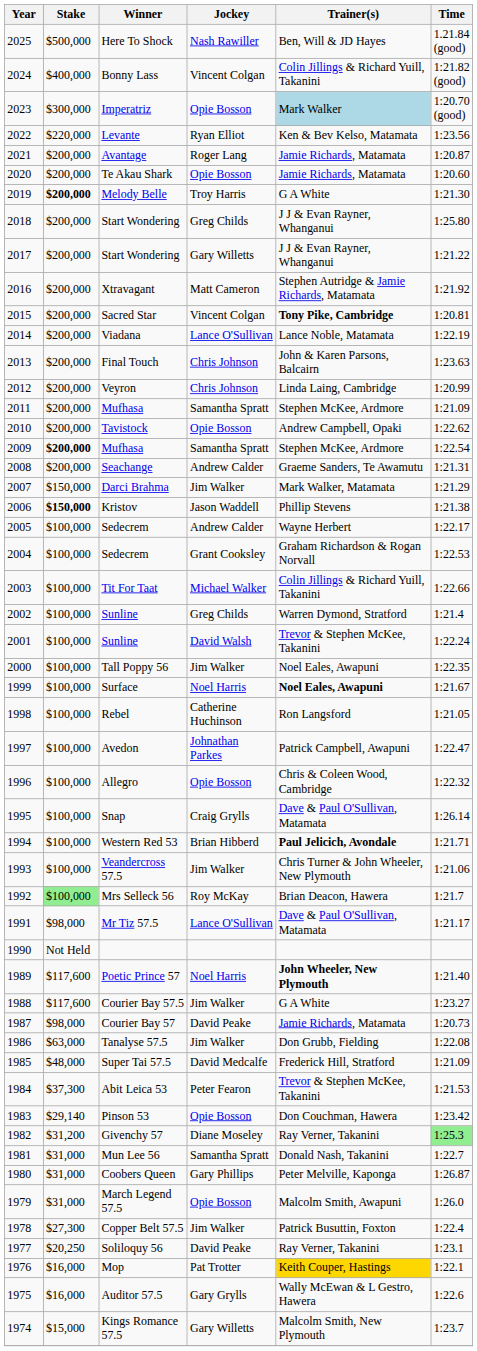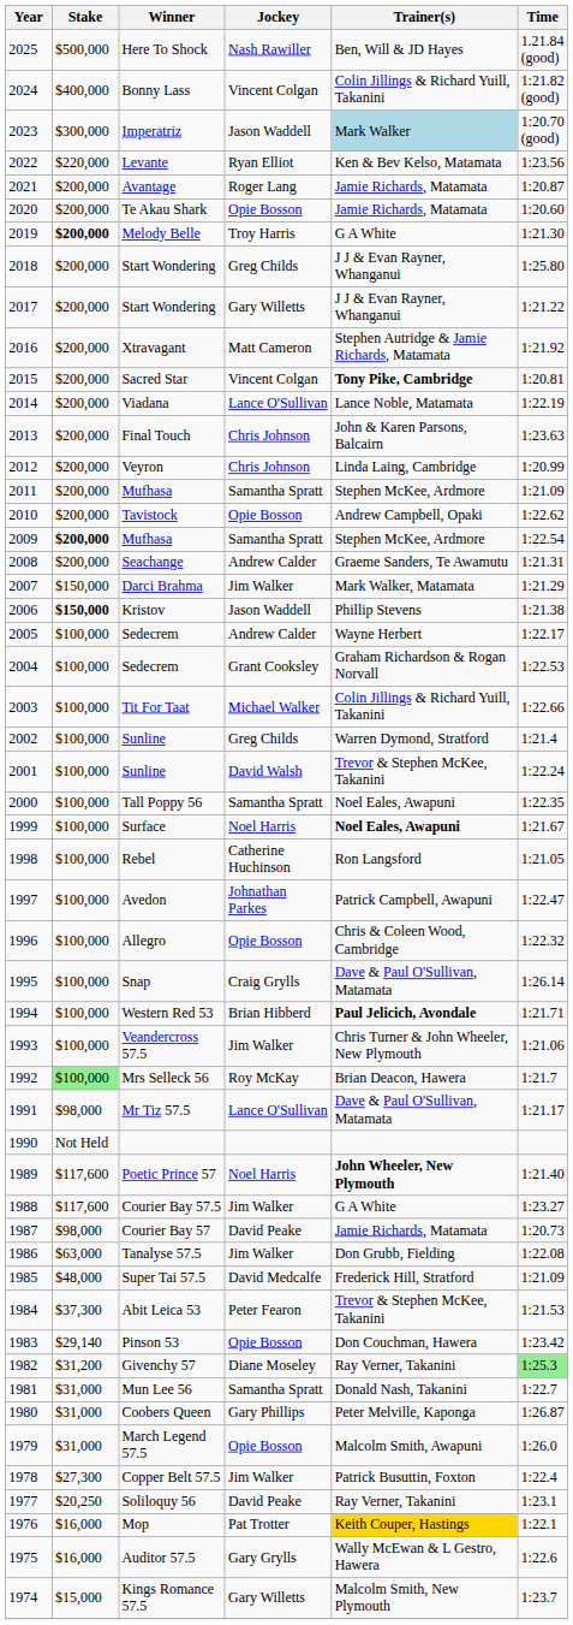 <table class="wikitable sortable" style="font-size:90%">
 <tr>
 <th style="width:40px">Year<br></th>
 <th style="width:60px">Stake<br></th>
 <th style="width:100px">Winner<br></th>
 <th style="width:100px">Jockey<br></th>
 <th style="width:180px">Trainer(s)<br></th>
 <th style="width:40px">Time</th>
 </tr>
 <tr>
 <td>2025</td>
 <td>$500,000</td>
 <td>Here To Shock</td>
 <td><a href='#'>Nash Rawiller</a></td>
 <td>Ben, Will & JD Hayes</td>
 <td>1.21.84 (good)</td>
 </tr>
 <tr>
 <td>2024</td>
 <td>$400,000</td>
 <td>Bonny Lass  </td>
 <td>Vincent Colgan</td>
 <td><a href='#'>Colin Jillings</a> & Richard Yuill, Takanini</td>
 <td>1:21.82 (good)</td>
 </tr>
 <tr>
 <td>2023</td>
 <td>$300,000</td>
 <td><a href='#'>Imperatriz</a></td>
-<td><a href='#'>Opie Bosson</a></td>
+<td>Jason Waddell</td>
 <td style="background: lightblue;">Mark Walker</td>
 <td>1:20.70 (good)</td>
 </tr>
 <tr>
 <td>2022 </td>
 <td>$220,000</td>
 <td><a href='#'>Levante</a></td>
 <td>Ryan Elliot</td>
 <td>Ken & Bev Kelso, Matamata</td>
 <td>1:23.56</td>
 </tr>
 <tr>
 <td>2021 </td>
 <td>$200,000</td>
 <td><a href='#'>Avantage</a></td>
 <td>Roger Lang</td>
 <td><a href='#'>Jamie Richards</a>, Matamata</td>
 <td>1:20.87</td>
 </tr>
 <tr>
 <td>2020 </td>
 <td>$200,000</td>
 <td>Te Akau Shark</td>
 <td><a href='#'>Opie Bosson</a></td>
 <td><a href='#'>Jamie Richards</a>, Matamata</td>
 <td>1:20.60</td>
 </tr>
 <tr>
 <td>2019 </td>
 <td><strong>$200,000</strong></td>
 <td><a href='#'>Melody Belle</a></td>
 <td>Troy Harris</td>
 <td>G A White</td>
 <td>1:21.30</td>
 </tr>
 <tr>
 <td>2018 </td>
 <td>$200,000</td>
 <td>Start Wondering</td>
 <td>Greg Childs</td>
 <td>J J & Evan Rayner, Whanganui</td>
 <td>1:25.80</td>
 </tr>
 <tr>
 <td>2017  </td>
 <td>$200,000</td>
 <td>Start Wondering</td>
 <td>Gary Willetts</td>
 <td>J J & Evan Rayner, Whanganui</td>
 <td>1:21.22</td>
 </tr>
 <tr>
 <td>2016</td>
 <td>$200,000</td>
 <td>Xtravagant</td>
 <td>Matt Cameron</td>
 <td>Stephen Autridge & <a href='#'>Jamie Richards</a>, Matamata</td>
 <td>1:21.92</td>
 </tr>
 <tr>
 <td>2015</td>
 <td>$200,000</td>
 <td>Sacred Star</td>
 <td>Vincent Colgan</td>
 <td><strong>Tony Pike, Cambridge</strong></td>
 <td>1:20.81</td>
 </tr>
 <tr>
 <td>2014</td>
 <td>$200,000</td>
 <td>Viadana</td>
 <td><a href='#'>Lance O'Sullivan</a></td>
 <td>Lance Noble, Matamata</td>
 <td>1:22.19</td>
 </tr>
 <tr>
 <td>2013</td>
 <td>$200,000</td>
 <td>Final Touch</td>
 <td><a href='#'>Chris Johnson</a></td>
 <td>John & Karen Parsons, Balcairn</td>
 <td>1:23.63</td>
 </tr>
 <tr>
 <td>2012</td>
 <td>$200,000</td>
 <td>Veyron</td>
 <td><a href='#'>Chris Johnson</a></td>
 <td>Linda Laing, Cambridge</td>
 <td>1:20.99</td>
 </tr>
 <tr>
 <td>2011</td>
 <td>$200,000</td>
 <td><a href='#'>Mufhasa</a></td>
 <td>Samantha Spratt</td>
 <td>Stephen McKee, Ardmore</td>
 <td>1:21.09</td>
 </tr>
 <tr>
 <td>2010</td>
 <td>$200,000</td>
 <td><a href='#'>Tavistock</a></td>
 <td><a href='#'>Opie Bosson</a></td>
 <td>Andrew Campbell, Opaki</td>
 <td>1:22.62</td>
 </tr>
 <tr>
 <td>2009</td>
 <td><strong>$200,000</strong></td>
 <td><a href='#'>Mufhasa</a></td>
 <td>Samantha Spratt</td>
 <td>Stephen McKee, Ardmore</td>
 <td>1:22.54</td>
 </tr>
 <tr>
 <td>2008</td>
 <td>$200,000</td>
 <td><a href='#'>Seachange</a></td>
 <td>Andrew Calder</td>
 <td>Graeme Sanders, Te Awamutu</td>
 <td>1:21.31</td>
 </tr>
 <tr>
 <td>2007</td>
 <td>$150,000</td>
 <td><a href='#'>Darci Brahma</a></td>
 <td>Jim Walker</td>
 <td>Mark Walker, Matamata</td>
 <td>1:21.29</td>
 </tr>
 <tr>
 <td>2006</td>
 <td><strong>$150,000</strong></td>
 <td>Kristov</td>
 <td>Jason Waddell</td>
 <td>Phillip Stevens</td>
 <td>1:21.38</td>
 </tr>
 <tr>
 <td>2005</td>
 <td>$100,000</td>
 <td>Sedecrem</td>
 <td>Andrew Calder</td>
 <td>Wayne Herbert</td>
 <td>1:22.17</td>
 </tr>
 <tr>
 <td>2004</td>
 <td>$100,000</td>
 <td>Sedecrem</td>
 <td>Grant Cooksley</td>
 <td>Graham Richardson & Rogan Norvall</td>
 <td>1:22.53</td>
 </tr>
 <tr>
 <td>2003</td>
 <td>$100,000</td>
 <td><a href='#'>Tit For Taat</a></td>
 <td><a href='#'>Michael Walker</a></td>
 <td><a href='#'>Colin Jillings</a> & Richard Yuill, Takanini</td>
 <td>1:22.66</td>
 </tr>
 <tr>
 <td>2002</td>
 <td>$100,000</td>
 <td><a href='#'>Sunline</a></td>
 <td>Greg Childs</td>
 <td>Warren Dymond, Stratford</td>
 <td>1:21.4</td>
 </tr>
 <tr>
 <td>2001</td>
 <td>$100,000</td>
 <td><a href='#'>Sunline</a></td>
 <td><a href='#'>David Walsh</a></td>
 <td><a href='#'>Trevor</a> & Stephen McKee, Takanini</td>
 <td>1:22.24</td>
 </tr>
 <tr>
 <td>2000</td>
 <td>$100,000</td>
 <td>Tall Poppy 56</td>
-<td>Jim Walker</td>
+<td>Samantha Spratt</td>
 <td>Noel Eales, Awapuni</td>
 <td>1:22.35</td>
 </tr>
 <tr>
 <td>1999</td>
 <td>$100,000</td>
 <td>Surface</td>
 <td><a href='#'>Noel Harris</a></td>
 <td><strong>Noel Eales, Awapuni</strong></td>
 <td>1:21.67</td>
 </tr>
 <tr>
 <td>1998</td>
 <td>$100,000</td>
 <td>Rebel</td>
 <td>Catherine Huchinson</td>
 <td>Ron Langsford</td>
 <td>1:21.05</td>
 </tr>
 <tr>
 <td>1997 </td>
 <td>$100,000</td>
 <td>Avedon</td>
 <td><a href='#'>Johnathan Parkes</a></td>
 <td>Patrick Campbell, Awapuni</td>
 <td>1:22.47</td>
 </tr>
 <tr>
 <td>1996</td>
 <td>$100,000</td>
 <td>Allegro</td>
 <td><a href='#'>Opie Bosson</a></td>
 <td>Chris & Coleen Wood, Cambridge</td>
 <td>1:22.32</td>
 </tr>
 <tr>
 <td>1995</td>
 <td>$100,000</td>
 <td>Snap</td>
 <td>Craig Grylls</td>
 <td><a href='#'>Dave</a> & <a href='#'>Paul O'Sullivan</a>, Matamata</td>
 <td>1:26.14</td>
 </tr>
 <tr>
 <td>1994</td>
 <td>$100,000</td>
 <td>Western Red 53</td>
 <td>Brian Hibberd</td>
 <td><strong>Paul Jelicich, Avondale</strong></td>
 <td>1:21.71</td>
 </tr>
 <tr>
 <td>1993</td>
 <td>$100,000</td>
 <td><a href='#'>Veandercross</a> 57.5</td>
 <td>Jim Walker</td>
 <td>Chris Turner & John Wheeler, New Plymouth</td>
 <td>1:21.06</td>
 </tr>
 <tr>
 <td>1992</td>
 <td style="background: lightgreen;">$100,000</td>
 <td>Mrs Selleck 56</td>
 <td>Roy McKay</td>
 <td>Brian Deacon, Hawera</td>
 <td>1:21.7</td>
 </tr>
 <tr>
 <td>1991</td>
 <td>$98,000</td>
 <td><a href='#'>Mr Tiz</a> 57.5</td>
 <td><a href='#'>Lance O'Sullivan</a></td>
 <td><a href='#'>Dave</a> & <a href='#'>Paul O'Sullivan</a>, Matamata</td>
 <td>1:21.17</td>
 </tr>
 <tr>
 <td>1990</td>
 <td>Not Held</td>
 <td></td>
 <td></td>
 <td></td>
 </tr>
 <tr>
 <td>1989</td>
 <td>$117,600</td>
 <td><a href='#'>Poetic Prince</a> 57</td>
 <td><a href='#'>Noel Harris</a></td>
 <td><strong>John Wheeler, New Plymouth</strong></td>
 <td>1:21.40</td>
 </tr>
 <tr>
 <td>1988</td>
 <td>$117,600</td>
 <td>Courier Bay 57.5</td>
 <td>Jim Walker</td>
 <td>G A White</td>
 <td>1:23.27</td>
 </tr>
 <tr>
 <td>1987</td>
 <td>$98,000</td>
 <td>Courier Bay 57</td>
 <td>David Peake</td>
 <td><a href='#'>Jamie Richards</a>, Matamata</td>
 <td>1:20.73</td>
 </tr>
 <tr>
 <td>1986</td>
 <td>$63,000</td>
 <td>Tanalyse 57.5</td>
 <td>Jim Walker</td>
 <td>Don Grubb, Fielding</td>
 <td>1:22.08</td>
 </tr>
 <tr>
 <td>1985</td>
 <td>$48,000</td>
 <td>Super Tai 57.5</td>
 <td>David Medcalfe</td>
 <td>Frederick Hill, Stratford</td>
 <td>1:21.09</td>
 </tr>
 <tr>
 <td>1984</td>
 <td>$37,300</td>
 <td>Abit Leica 53</td>
 <td>Peter Fearon</td>
 <td><a href='#'>Trevor</a> & Stephen McKee, Takanini</td>
 <td>1:21.53</td>
 </tr>
 <tr>
 <td>1983</td>
 <td>$29,140</td>
 <td>Pinson 53</td>
 <td><a href='#'>Opie Bosson</a></td>
 <td>Don Couchman, Hawera</td>
 <td>1:23.42</td>
 </tr>
 <tr>
 <td>1982</td>
 <td>$31,200</td>
 <td>Givenchy 57</td>
 <td>Diane Moseley</td>
 <td>Ray Verner, Takanini</td>
 <td style="background: lightgreen;">1:25.3</td>
 </tr>
 <tr>
 <td>1981</td>
 <td>$31,000</td>
 <td>Mun Lee 56</td>
 <td>Samantha Spratt</td>
 <td>Donald Nash, Takanini</td>
 <td>1:22.7</td>
 </tr>
 <tr>
 <td>1980</td>
 <td>$31,000</td>
 <td>Coobers Queen</td>
 <td>Gary Phillips</td>
 <td>Peter Melville, Kaponga</td>
 <td>1:26.87</td>
 </tr>
 <tr>
 <td>1979</td>
 <td>$31,000</td>
 <td>March Legend 57.5</td>
 <td><a href='#'>Opie Bosson</a></td>
 <td>Malcolm Smith, Awapuni</td>
 <td>1:26.0</td>
 </tr>
 <tr>
 <td>1978</td>
 <td>$27,300</td>
 <td>Copper Belt 57.5</td>
 <td>Jim Walker</td>
 <td>Patrick Busuttin, Foxton</td>
 <td>1:22.4</td>
 </tr>
 <tr>
 <td>1977</td>
 <td>$20,250</td>
 <td>Soliloquy 56</td>
 <td>David Peake</td>
 <td>Ray Verner, Takanini</td>
 <td>1:23.1</td>
 </tr>
 <tr>
 <td>1976</td>
 <td>$16,000</td>
 <td>Mop</td>
 <td>Pat Trotter</td>
 <td style="background: gold;">Keith Couper, Hastings</td>
 <td>1:22.1</td>
 </tr>
 <tr>
 <td>1975</td>
 <td>$16,000</td>
 <td>Auditor 57.5</td>
 <td>Gary Grylls</td>
 <td>Wally McEwan & L Gestro, Hawera</td>
 <td>1:22.6</td>
 </tr>
 <tr>
 <td>1974</td>
 <td>$15,000</td>
 <td>Kings Romance 57.5</td>
 <td>Gary Willetts</td>
 <td>Malcolm Smith, New Plymouth</td>
 <td>1:23.7</td>
 </tr>
 <tr>
 </tr>
 </table>
